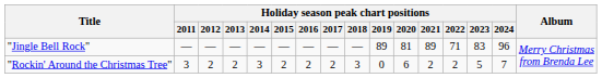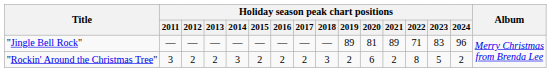 <table class = "wikitable" style = text-align:center;>
 <tr>
 <th rowspan = "2">Title</th>
 <th colspan = "14">Holiday season peak chart positions</th>
 <th rowspan = "2">Album</th>
 </tr>
 <tr style = "width:3em;font-size:90%;">
 <th align = center>2011</th>
 <th align = center>2012</th>
 <th align = center>2013</th>
 <th align = center>2014</th>
 <th align = center>2015</th>
 <th align = center>2016</th>
 <th align = center>2017</th>
 <th align = center>2018</th>
 <th align = center>2019</th>
 <th align = center>2020</th>
 <th align = center>2021</th>
 <th align = center>2022</th>
 <th align = center>2023</th>
 <th align = center>2024</th>
 </tr>
 <tr>
 <td align = left>"<a href='#'>Jingle Bell Rock</a>"</td>
 <td>—</td>
 <td>—</td>
 <td>—</td>
 <td>—</td>
 <td>—</td>
 <td>—</td>
 <td>—</td>
 <td>—</td>
 <td>89</td>
 <td>81</td>
 <td>89</td>
 <td>71</td>
 <td>83</td>
 <td>96</td>
 <td rowspan = "2" align = center><em><a href='#'>Merry Christmas<br>from Brenda Lee</a></em></td>
 </tr>
 <tr>
 <td align = left>"<a href='#'>Rockin' Around the Christmas Tree</a>"</td>
 <td>3</td>
 <td>2</td>
 <td>2</td>
 <td>3</td>
 <td>2</td>
 <td>2</td>
 <td>2</td>
 <td>3</td>
-<td>0</td>
+<td>2</td>
 <td>6</td>
 <td>2</td>
+<td>8</td>
+<td>5</td>
 <td>2</td>
-<td>5</td>
-<td>7</td>
 </tr>
 </table>
